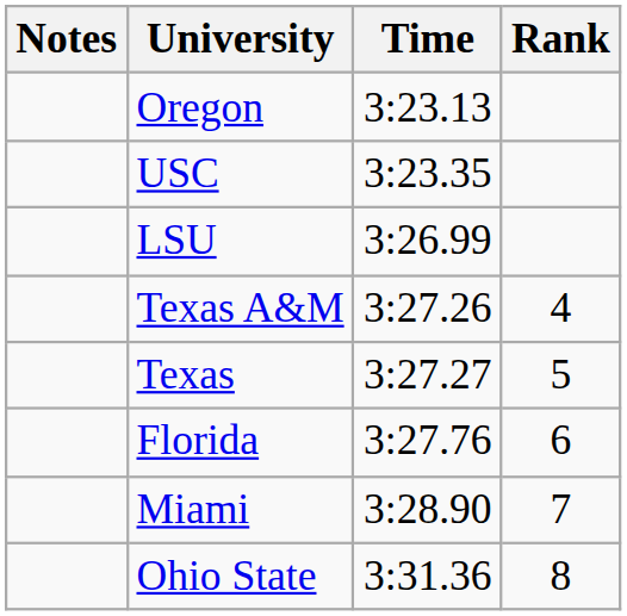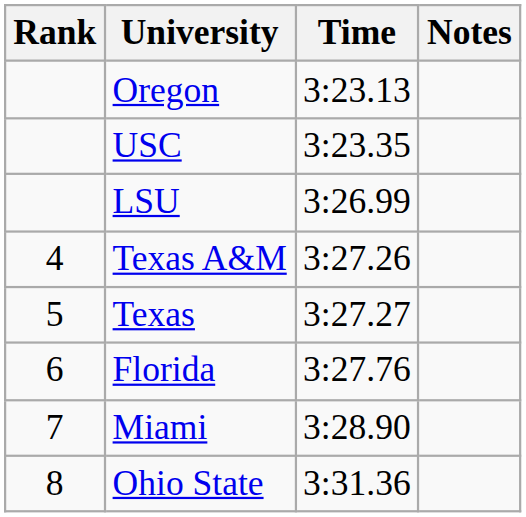 <table class="wikitable sortable" style="text-align:center">
 <tr>
-<th>Notes</th>
+<th>Rank</th>
 <th>University</th>
 <th>Time</th>
-<th>Rank</th>
+<th>Notes</th>
 </tr>
 <tr>
 <td></td>
 <td align=left><a href='#'>Oregon</a></td>
 <td>3:23.13</td>
 <td></td>
 </tr>
 <tr>
 <td></td>
 <td align=left><a href='#'>USC</a></td>
 <td>3:23.35</td>
 <td></td>
 </tr>
 <tr>
 <td></td>
 <td align=left><a href='#'>LSU</a></td>
 <td>3:26.99</td>
 <td></td>
 </tr>
 <tr>
-<td></td>
+<td>4</td>
 <td align=left><a href='#'>Texas A&M</a></td>
 <td>3:27.26</td>
-<td>4</td>
+<td></td>
 </tr>
 <tr>
-<td></td>
+<td>5</td>
 <td align=left><a href='#'>Texas</a></td>
 <td>3:27.27</td>
-<td>5</td>
+<td></td>
 </tr>
 <tr>
-<td></td>
+<td>6</td>
 <td align=left><a href='#'>Florida</a></td>
 <td>3:27.76</td>
-<td>6</td>
+<td></td>
 </tr>
 <tr>
-<td></td>
+<td>7</td>
 <td align=left><a href='#'>Miami</a></td>
 <td>3:28.90</td>
-<td>7</td>
+<td></td>
 </tr>
 <tr>
-<td></td>
+<td>8</td>
 <td align=left><a href='#'>Ohio State</a></td>
 <td>3:31.36</td>
-<td>8</td>
+<td></td>
 </tr>
 </table>
